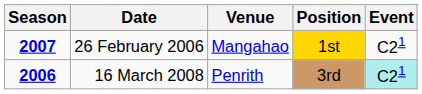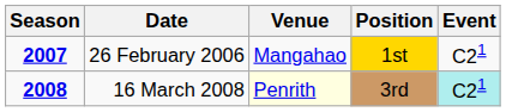 <table class="wikitable" style="text-align:center; font-size:95%;">
 <tr>
 <th>Season</th>
 <th>Date</th>
 <th>Venue</th>
 <th>Position</th>
 <th>Event</th>
 </tr>
 <tr>
 <td><strong><a href='#'>2007</a></strong></td>
 <td align=right>26 February 2006</td>
 <td align=left><a href='#'>Mangahao</a></td>
 <td bgcolor=gold>1st</td>
 <td>C2<sup><a href='#'>1</a></sup></td>
 </tr>
 <tr>
-<td><strong><a href='#'>2006</a></strong></td>
+<td><strong><a href='#'>2008</a></strong></td>
 <td align=right>16 March 2008</td>
-<td align=left><a href='#'>Penrith</a></td>
+<td align=left style="background: lightyellow;"><a href='#'>Penrith</a></td>
 <td bgcolor=cc9966>3rd</td>
 <td style="background: paleturquoise;">C2<sup><a href='#'>1</a></sup></td>
 </tr>
 </table>
